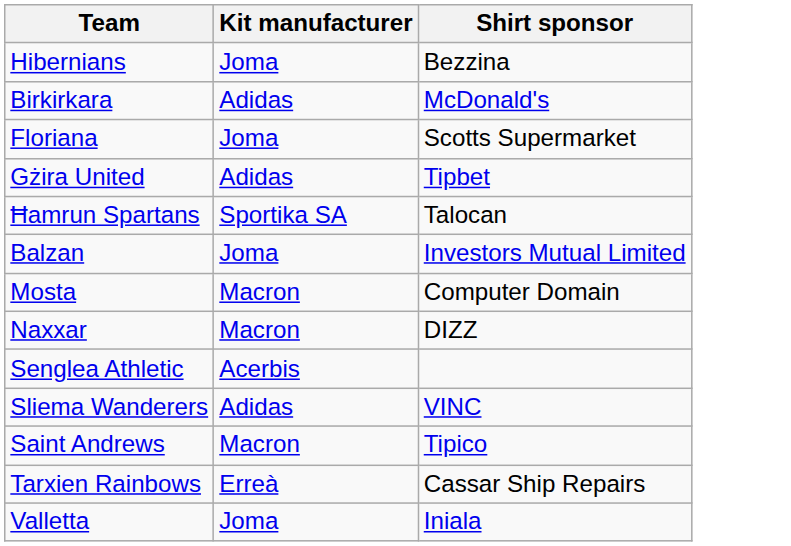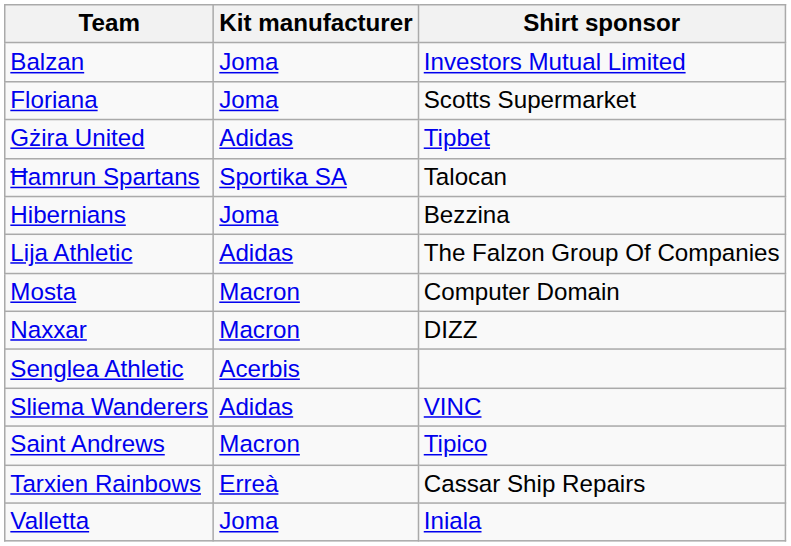 <table class="wikitable sortable">
 <tr>
 <th>Team</th>
 <th>Kit manufacturer</th>
 <th>Shirt sponsor</th>
 </tr>
 <tr>
-<td><a href='#'>Hibernians</a></td>
+<td><a href='#'>Balzan</a></td>
 <td><a href='#'>Joma</a></td>
-<td>Bezzina</td>
-</tr>
-<tr>
-<td><a href='#'>Birkirkara</a></td>
-<td><a href='#'>Adidas</a></td>
-<td><a href='#'>McDonald's</a></td>
+<td><a href='#'>Investors Mutual Limited</a></td>
 </tr>
 <tr>
 <td><a href='#'>Floriana</a></td>
 <td><a href='#'>Joma</a></td>
 <td>Scotts Supermarket</td>
 </tr>
 <tr>
 <td><a href='#'>Gżira United</a></td>
 <td><a href='#'>Adidas</a></td>
 <td><a href='#'>Tipbet</a></td>
 </tr>
 <tr>
 <td><a href='#'>Ħamrun Spartans</a></td>
 <td><a href='#'>Sportika SA</a></td>
 <td>Talocan</td>
 </tr>
 <tr>
-<td><a href='#'>Balzan</a></td>
+<td><a href='#'>Hibernians</a></td>
 <td><a href='#'>Joma</a></td>
-<td><a href='#'>Investors Mutual Limited</a></td>
+<td>Bezzina</td>
+</tr>
+<tr>
+<td><a href='#'>Lija Athletic</a></td>
+<td><a href='#'>Adidas</a></td>
+<td>The Falzon Group Of Companies</td>
 </tr>
 <tr>
 <td><a href='#'>Mosta</a></td>
 <td><a href='#'>Macron</a></td>
 <td>Computer Domain</td>
 </tr>
 <tr>
 <td><a href='#'>Naxxar</a></td>
 <td><a href='#'>Macron</a></td>
 <td>DIZZ</td>
 </tr>
 <tr>
 <td><a href='#'>Senglea Athletic</a></td>
 <td><a href='#'>Acerbis</a></td>
 <td></td>
 </tr>
 <tr>
 <td><a href='#'>Sliema Wanderers</a></td>
 <td><a href='#'>Adidas</a></td>
 <td><a href='#'>VINC</a></td>
 </tr>
 <tr>
 <td><a href='#'>Saint Andrews</a></td>
 <td><a href='#'>Macron</a></td>
 <td><a href='#'>Tipico</a></td>
 </tr>
 <tr>
 <td><a href='#'>Tarxien Rainbows</a></td>
 <td><a href='#'>Erreà</a></td>
 <td>Cassar Ship Repairs</td>
 </tr>
 <tr>
 <td><a href='#'>Valletta</a></td>
 <td><a href='#'>Joma</a></td>
 <td><a href='#'>Iniala</a></td>
 </tr>
 </table>
